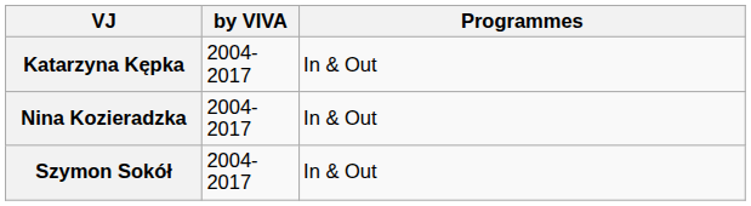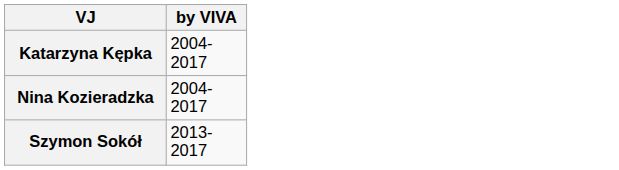 <table class="wikitable">
 <tr class="hintergrundfarbe6">
 <th width="150">VJ</th>
 <th width="70">by VIVA</th>
-<th width="350">Programmes</th>
 </tr>
 <tr>
 <th><div>Katarzyna Kępka</div></th>
 <td>2004-2017</td>
-<td>In & Out</td>
 </tr>
 <tr>
 <th><div>Nina Kozieradzka</div></th>
 <td>2004-2017</td>
-<td>In & Out</td>
 </tr>
 <tr>
 <th><div>Szymon Sokół</div></th>
-<td>2004-2017</td>
-<td>In & Out</td>
+<td>2013-2017</td>
 </tr>
 </table>
